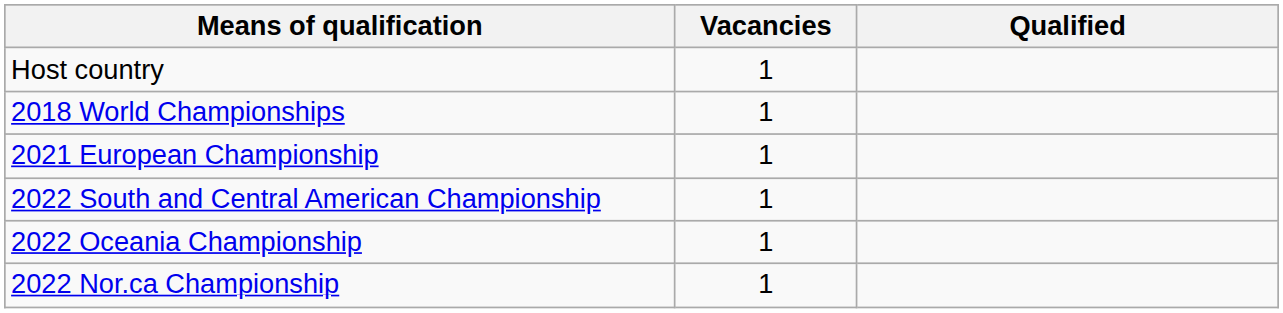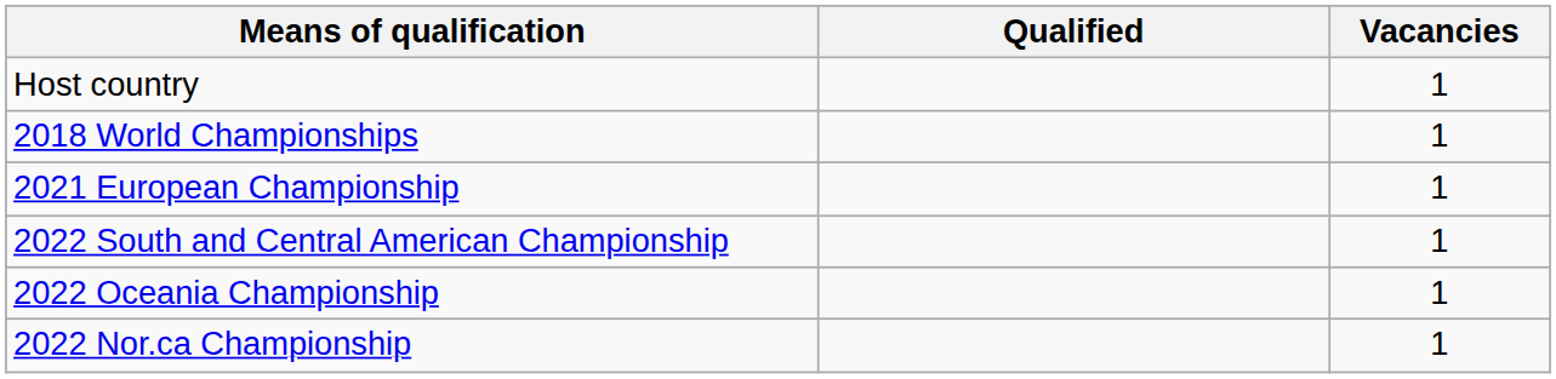 <table class="wikitable" width=750>
 <tr>
 <th width=35%>Means of qualification</th>
+<th width=22%>Qualified</th>
 <th width=6%>Vacancies</th>
-<th width=22%>Qualified</th>
 </tr>
 <tr>
 <td>Host country</td>
+<td></td>
 <td style="text-align:center;">1</td>
-<td></td>
 </tr>
 <tr>
 <td><a href='#'>2018 World Championships</a></td>
+<td></td>
 <td style="text-align:center;">1</td>
-<td></td>
 </tr>
 <tr>
 <td><a href='#'>2021 European Championship</a></td>
+<td></td>
 <td style="text-align:center;">1</td>
-<td></td>
 </tr>
 <tr>
 <td><a href='#'>2022 South and Central American Championship</a></td>
+<td></td>
 <td style="text-align:center;">1</td>
-<td></td>
 </tr>
 <tr>
 <td><a href='#'>2022 Oceania Championship</a></td>
+<td></td>
 <td style="text-align:center;">1</td>
-<td></td>
 </tr>
 <tr>
 <td><a href='#'>2022 Nor.ca Championship</a></td>
+<td></td>
 <td style="text-align:center;">1</td>
-<td></td>
 </tr>
 </table>
